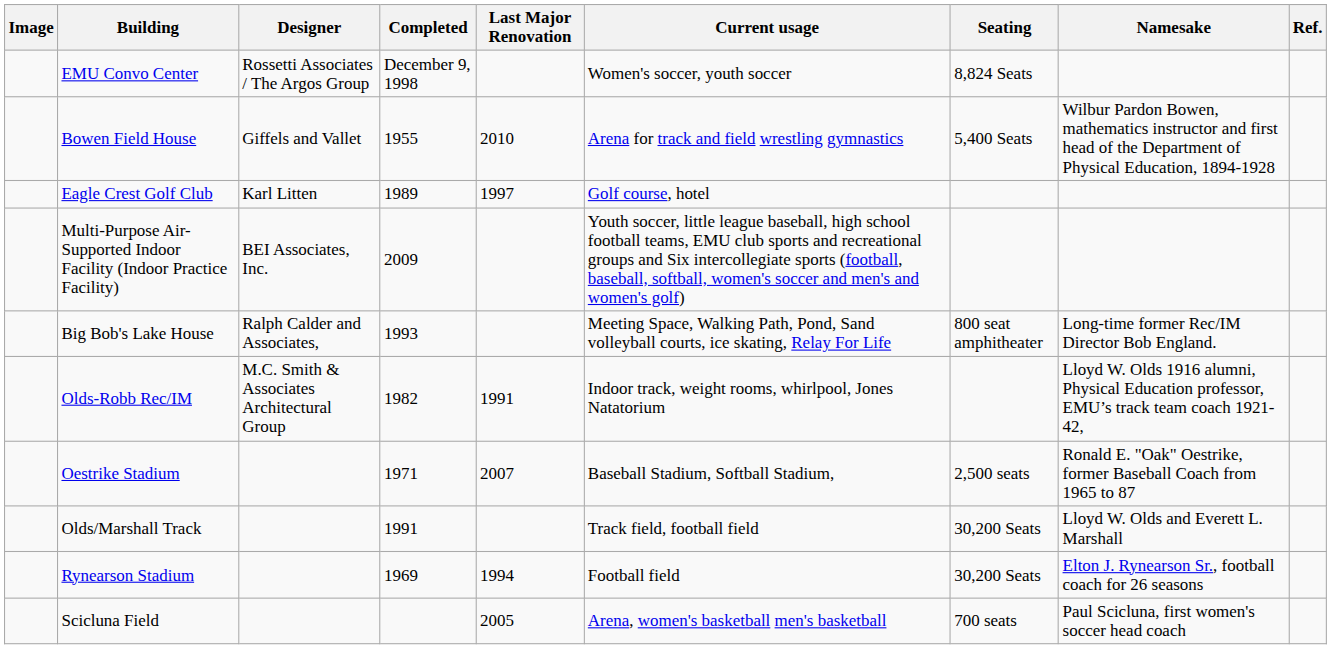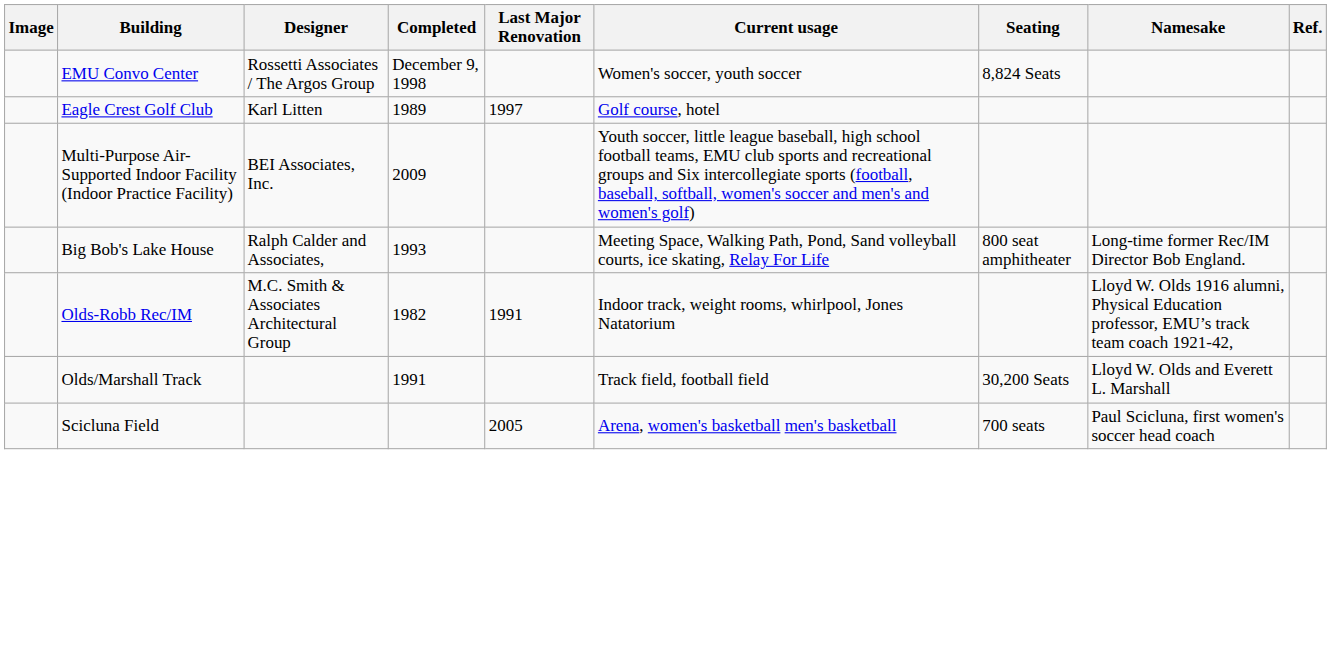 <table class="wikitable sortable">
 <tr>
 <th class="unsortable">Image</th>
 <th>Building</th>
 <th>Designer</th>
 <th>Completed</th>
 <th>Last Major Renovation</th>
 <th>Current usage</th>
 <th>Seating</th>
 <th>Namesake</th>
 <th>Ref.</th>
 </tr>
 <tr>
 <td></td>
 <td><a href='#'>EMU Convo Center</a></td>
 <td>Rossetti Associates / The Argos Group</td>
 <td>December 9, 1998</td>
 <td></td>
 <td>Women's soccer, youth soccer</td>
 <td>8,824 Seats</td>
 <td></td>
-<td></td>
-</tr>
-<tr>
-<td></td>
-<td><a href='#'>Bowen Field House</a></td>
-<td>Giffels and Vallet</td>
-<td>1955</td>
-<td>2010</td>
-<td><a href='#'>Arena</a> for <a href='#'>track and field</a> <a href='#'>wrestling</a> <a href='#'>gymnastics</a></td>
-<td>5,400 Seats</td>
-<td>Wilbur Pardon Bowen, mathematics instructor and first head of the Department of Physical Education, 1894-1928</td>
 <td></td>
 </tr>
 <tr>
 <td></td>
 <td><a href='#'>Eagle Crest Golf Club</a></td>
 <td>Karl Litten</td>
 <td>1989</td>
 <td>1997</td>
 <td><a href='#'>Golf course</a>, hotel</td>
 <td></td>
 <td></td>
 <td></td>
 </tr>
 <tr>
 <td></td>
 <td>Multi-Purpose Air-Supported Indoor Facility (Indoor Practice Facility)</td>
 <td>BEI Associates, Inc.</td>
 <td>2009</td>
 <td></td>
 <td>Youth soccer, little league baseball, high school football teams, EMU club sports and recreational groups and Six intercollegiate sports (<a href='#'>football</a>, <a href='#'>baseball, softball, women's soccer and men's and women's golf</a>)</td>
 <td></td>
 <td></td>
 <td></td>
 </tr>
 <tr>
 <td></td>
 <td>Big Bob's Lake House</td>
 <td>Ralph Calder and Associates,</td>
 <td>1993</td>
 <td></td>
 <td>Meeting Space, Walking Path, Pond, Sand volleyball courts, ice skating, <a href='#'>Relay For Life</a></td>
 <td>800 seat amphitheater</td>
 <td>Long-time former Rec/IM Director Bob England.</td>
 <td></td>
 </tr>
 <tr>
 <td></td>
 <td><a href='#'>Olds-Robb Rec/IM</a></td>
 <td>M.C. Smith & Associates Architectural Group</td>
 <td>1982</td>
 <td>1991</td>
 <td>Indoor track, weight rooms, whirlpool, Jones Natatorium</td>
 <td></td>
 <td>Lloyd W. Olds 1916 alumni, Physical Education professor, EMU’s track team coach 1921-42,</td>
 <td></td>
 </tr>
 <tr>
 <td></td>
-<td><a href='#'>Oestrike Stadium</a></td>
-<td></td>
-<td>1971</td>
-<td>2007</td>
-<td>Baseball Stadium, Softball Stadium,</td>
-<td>2,500 seats</td>
-<td>Ronald E. "Oak" Oestrike, former Baseball Coach from 1965 to 87</td>
-<td></td>
-</tr>
-<tr>
-<td></td>
 <td>Olds/Marshall Track</td>
 <td></td>
 <td>1991</td>
 <td></td>
 <td>Track field, football field</td>
 <td>30,200 Seats</td>
 <td>Lloyd W. Olds and Everett L. Marshall</td>
-<td></td>
-</tr>
-<tr>
-<td></td>
-<td><a href='#'>Rynearson Stadium</a></td>
-<td></td>
-<td>1969</td>
-<td>1994</td>
-<td>Football field</td>
-<td>30,200 Seats</td>
-<td><a href='#'>Elton J. Rynearson Sr.</a>, football coach for 26 seasons</td>
 <td></td>
 </tr>
 <tr>
 <td></td>
 <td>Scicluna Field</td>
 <td></td>
 <td></td>
 <td>2005</td>
 <td><a href='#'>Arena</a>, <a href='#'>women's basketball</a> <a href='#'>men's basketball</a></td>
 <td>700 seats</td>
 <td>Paul Scicluna, first women's soccer head coach</td>
 <td></td>
 </tr>
 </table>
